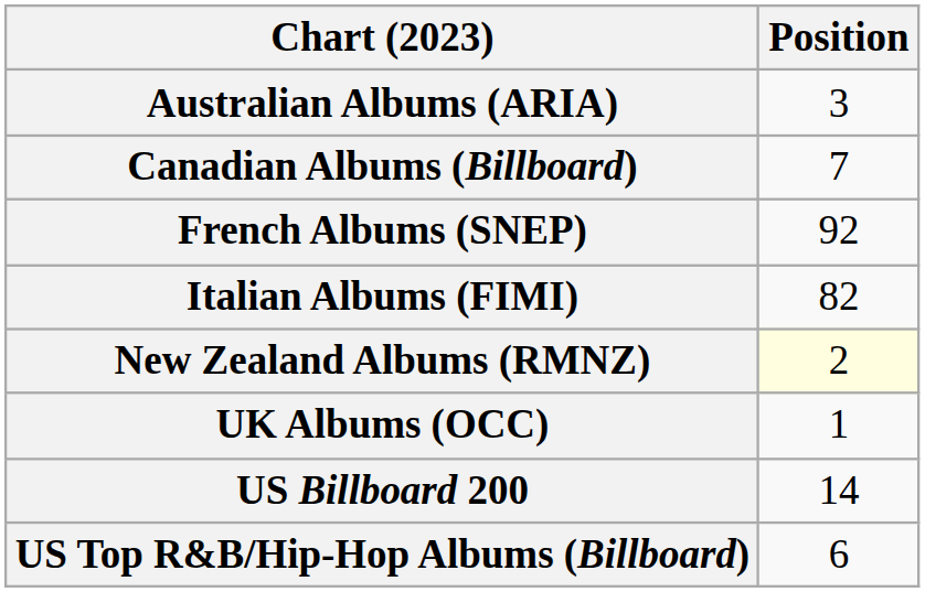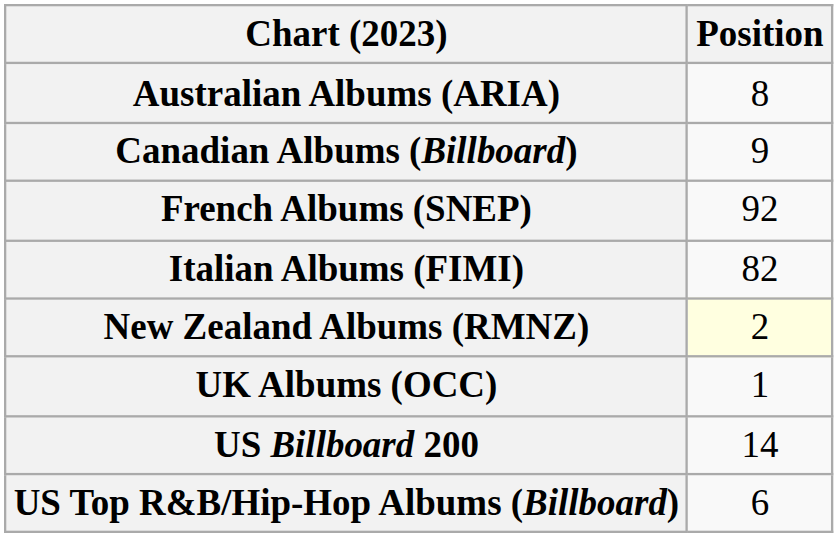 <table class="wikitable sortable plainrowheaders" style="text-align:center">
 <tr>
 <th scope="col">Chart (2023)</th>
 <th scope="col">Position</th>
 </tr>
 <tr>
 <th scope="row">Australian Albums (ARIA)</th>
-<td>3</td>
+<td>8</td>
 </tr>
 <tr>
 <th scope="row">Canadian Albums (<em>Billboard</em>)</th>
-<td>7</td>
+<td>9</td>
 </tr>
 <tr>
 <th scope="row">French Albums (SNEP)</th>
 <td>92</td>
 </tr>
 <tr>
 <th scope="row">Italian Albums (FIMI)</th>
 <td>82</td>
 </tr>
 <tr>
 <th scope="row">New Zealand Albums (RMNZ)</th>
 <td style="background: lightyellow;">2</td>
 </tr>
 <tr>
 <th scope="row">UK Albums (OCC)</th>
 <td>1</td>
 </tr>
 <tr>
 <th scope="row">US <em>Billboard</em> 200</th>
 <td>14</td>
 </tr>
 <tr>
 <th scope="row">US Top R&B/Hip-Hop Albums (<em>Billboard</em>)</th>
 <td>6</td>
 </tr>
 </table>
